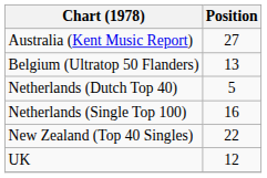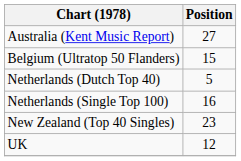 <table class="wikitable sortable plainrowheaders">
 <tr>
 <th align="left">Chart (1978)</th>
 <th style="text-align:center;">Position</th>
 </tr>
 <tr>
 <td>Australia (<a href='#'>Kent Music Report</a>)</td>
 <td align="center">27</td>
 </tr>
 <tr>
 <td>Belgium (Ultratop 50 Flanders)</td>
-<td align="center">13</td>
+<td align="center">15</td>
 </tr>
 <tr>
 <td>Netherlands (Dutch Top 40)</td>
 <td align="center">5</td>
 </tr>
 <tr>
 <td>Netherlands (Single Top 100)</td>
 <td align="center">16</td>
 </tr>
 <tr>
 <td>New Zealand (Top 40 Singles)</td>
-<td align="center">22</td>
+<td align="center">23</td>
 </tr>
 <tr>
 <td>UK</td>
 <td align="center">12</td>
 </tr>
 <tr>
 </tr>
 </table>
